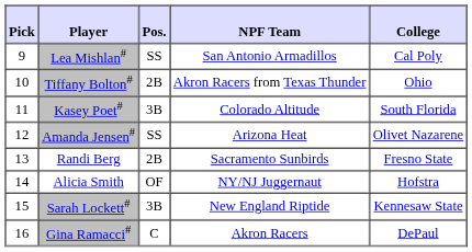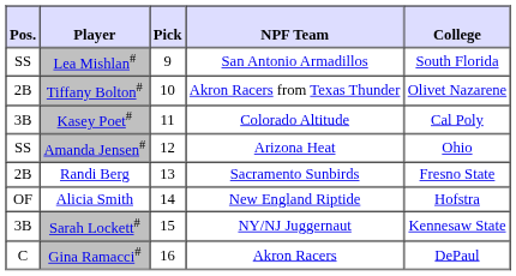 <table style="text-align: center" border="1" cellpadding="3" cellspacing="0">
 <tr>
+<th style="background:#ddf;"><br>Pos.</th>
+<th style="background:#ddf;"><br>Player</th>
 <th style="background:#ddf;"><br>Pick</th>
-<th style="background:#ddf;"><br>Player</th>
-<th style="background:#ddf;"><br>Pos.</th>
 <th style="background:#ddf;"><br>NPF Team</th>
 <th style="background:#ddf;"><br>College</th>
 </tr>
 <tr>
+<td>SS</td>
+<td style="background:#C0C0C0;"><a href='#'>Lea Mishlan</a><sup>#</sup></td>
 <td>9</td>
-<td style="background:#C0C0C0;"><a href='#'>Lea Mishlan</a><sup>#</sup></td>
-<td>SS</td>
 <td><a href='#'>San Antonio Armadillos</a></td>
+<td><a href='#'>South Florida</a></td>
+</tr>
+<tr>
+<td>2B</td>
+<td style="background:#C0C0C0;"><a href='#'>Tiffany Bolton</a><sup>#</sup></td>
+<td>10</td>
+<td><a href='#'>Akron Racers</a> from <a href='#'>Texas Thunder</a></td>
+<td><a href='#'>Olivet Nazarene</a></td>
+</tr>
+<tr>
+<td>3B</td>
+<td style="background:#C0C0C0;"><a href='#'>Kasey Poet</a><sup>#</sup></td>
+<td>11</td>
+<td><a href='#'>Colorado Altitude</a></td>
 <td><a href='#'>Cal Poly</a></td>
 </tr>
 <tr>
-<td>10</td>
-<td style="background:#C0C0C0;"><a href='#'>Tiffany Bolton</a><sup>#</sup></td>
-<td>2B</td>
-<td><a href='#'>Akron Racers</a> from <a href='#'>Texas Thunder</a></td>
+<td>SS</td>
+<td style="background:#C0C0C0;"><a href='#'>Amanda Jensen</a><sup>#</sup></td>
+<td>12</td>
+<td><a href='#'>Arizona Heat</a></td>
 <td><a href='#'>Ohio</a></td>
 </tr>
 <tr>
-<td>11</td>
-<td style="background:#C0C0C0;"><a href='#'>Kasey Poet</a><sup>#</sup></td>
-<td>3B</td>
-<td><a href='#'>Colorado Altitude</a></td>
-<td><a href='#'>South Florida</a></td>
-</tr>
-<tr>
-<td>12</td>
-<td style="background:#C0C0C0;"><a href='#'>Amanda Jensen</a><sup>#</sup></td>
-<td>SS</td>
-<td><a href='#'>Arizona Heat</a></td>
-<td><a href='#'>Olivet Nazarene</a></td>
-</tr>
-<tr>
+<td>2B</td>
+<td><a href='#'>Randi Berg</a></td>
 <td>13</td>
-<td><a href='#'>Randi Berg</a></td>
-<td>2B</td>
 <td><a href='#'>Sacramento Sunbirds</a></td>
 <td><a href='#'>Fresno State</a></td>
 </tr>
 <tr>
+<td>OF</td>
+<td><a href='#'>Alicia Smith</a></td>
 <td>14</td>
-<td><a href='#'>Alicia Smith</a></td>
-<td>OF</td>
-<td><a href='#'>NY/NJ Juggernaut</a></td>
+<td><a href='#'>New England Riptide</a></td>
 <td><a href='#'>Hofstra</a></td>
 </tr>
 <tr>
+<td>3B</td>
+<td style="background:#C0C0C0;"><a href='#'>Sarah Lockett</a><sup>#</sup></td>
 <td>15</td>
-<td style="background:#C0C0C0;"><a href='#'>Sarah Lockett</a><sup>#</sup></td>
-<td>3B</td>
-<td><a href='#'>New England Riptide</a></td>
+<td><a href='#'>NY/NJ Juggernaut</a></td>
 <td><a href='#'>Kennesaw State</a></td>
 </tr>
 <tr>
+<td>C</td>
+<td style="background:#C0C0C0;"><a href='#'>Gina Ramacci</a><sup>#</sup></td>
 <td>16</td>
-<td style="background:#C0C0C0;"><a href='#'>Gina Ramacci</a><sup>#</sup></td>
-<td>C</td>
 <td><a href='#'>Akron Racers</a></td>
 <td><a href='#'>DePaul</a></td>
 </tr>
 </table>
